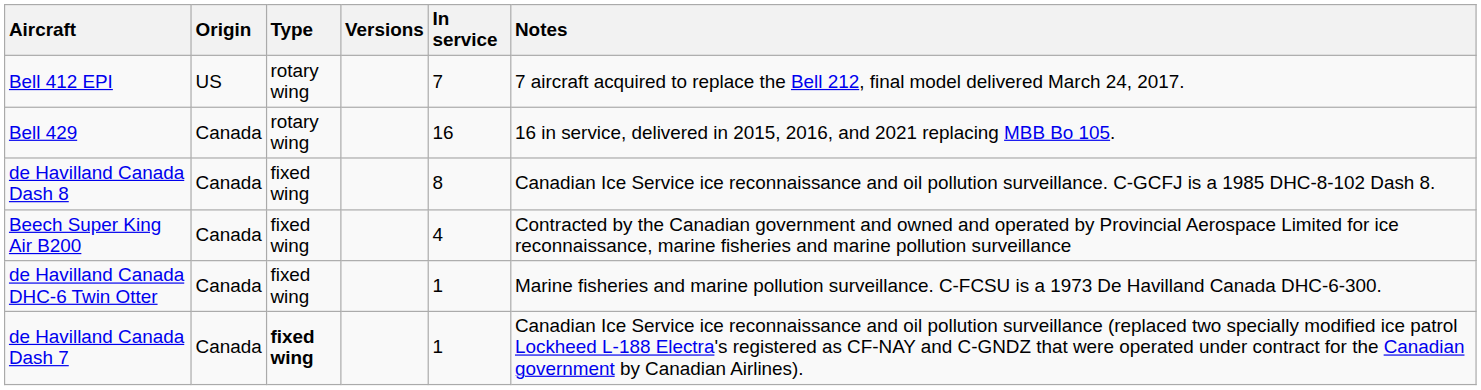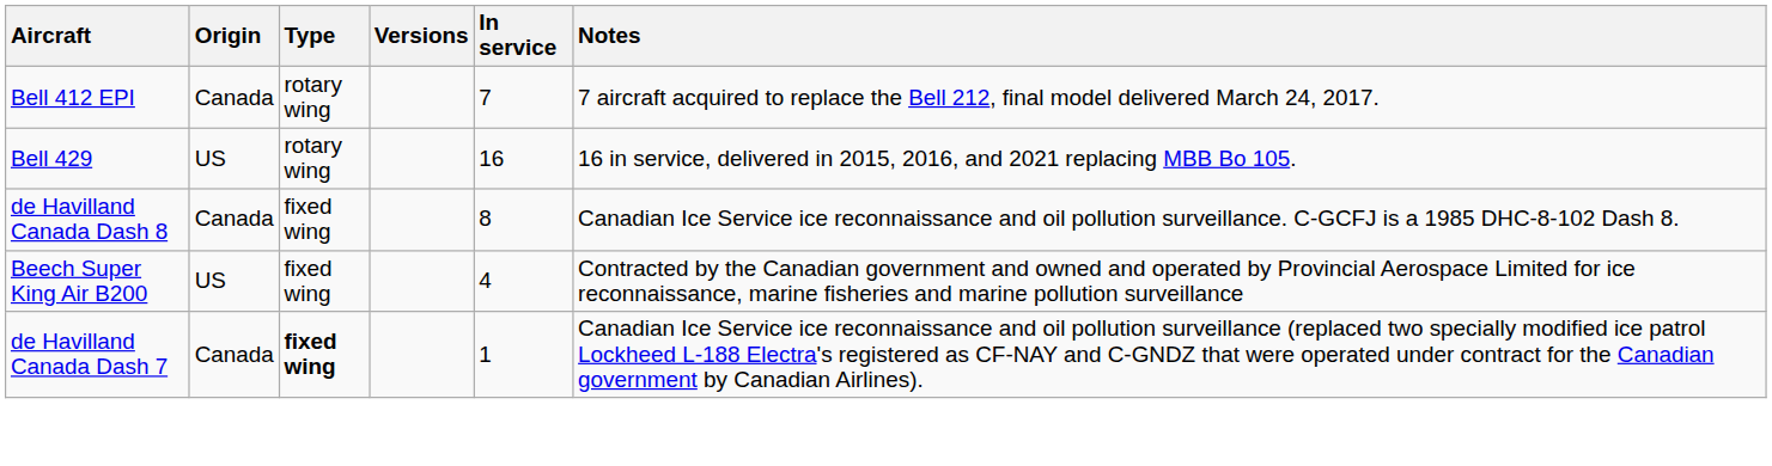 <table class="wikitable">
 <tr>
 <th style="text-align: left;">Aircraft</th>
 <th style="text-align: left;">Origin</th>
 <th style="text-align: left;">Type</th>
 <th style="text-align: left;">Versions</th>
 <th style="text-align: left;">In service</th>
 <th style="text-align: left;">Notes</th>
 </tr>
 <tr>
 <td><a href='#'>Bell 412 EPI</a></td>
-<td>US</td>
+<td>Canada</td>
 <td>rotary wing</td>
 <td></td>
 <td>7</td>
 <td>7 aircraft acquired to replace the <a href='#'>Bell 212</a>, final model delivered March 24, 2017.</td>
 </tr>
 <tr>
 <td><a href='#'>Bell 429</a></td>
-<td>Canada</td>
+<td>US</td>
 <td>rotary wing</td>
 <td></td>
 <td>16</td>
 <td>16 in service, delivered in 2015, 2016, and 2021 replacing <a href='#'>MBB Bo 105</a>.</td>
 </tr>
 <tr>
 <td><a href='#'>de Havilland Canada Dash 8</a></td>
 <td>Canada</td>
 <td>fixed wing</td>
 <td></td>
 <td>8</td>
 <td>Canadian Ice Service ice reconnaissance and oil pollution surveillance. C-GCFJ is a 1985 DHC-8-102 Dash 8.</td>
 </tr>
 <tr>
 <td><a href='#'>Beech Super King Air B200</a></td>
-<td>Canada</td>
+<td>US</td>
 <td>fixed wing</td>
 <td></td>
 <td>4</td>
 <td>Contracted by the Canadian government and owned and operated by Provincial Aerospace Limited for ice reconnaissance, marine fisheries and marine pollution surveillance</td>
-</tr>
-<tr>
-<td><a href='#'>de Havilland Canada DHC-6 Twin Otter</a></td>
-<td>Canada</td>
-<td>fixed wing</td>
-<td></td>
-<td>1</td>
-<td>Marine fisheries and marine pollution surveillance. C-FCSU is a 1973 De Havilland Canada DHC-6-300.</td>
 </tr>
 <tr>
 <td><a href='#'>de Havilland Canada Dash 7</a></td>
 <td>Canada</td>
 <td><strong>fixed wing</strong></td>
 <td></td>
 <td>1</td>
 <td>Canadian Ice Service ice reconnaissance and oil pollution surveillance (replaced two specially modified ice patrol <a href='#'>Lockheed L-188 Electra</a>'s registered as CF-NAY and C-GNDZ that were operated under contract for the <a href='#'>Canadian government</a> by Canadian Airlines).</td>
 </tr>
 </table>
